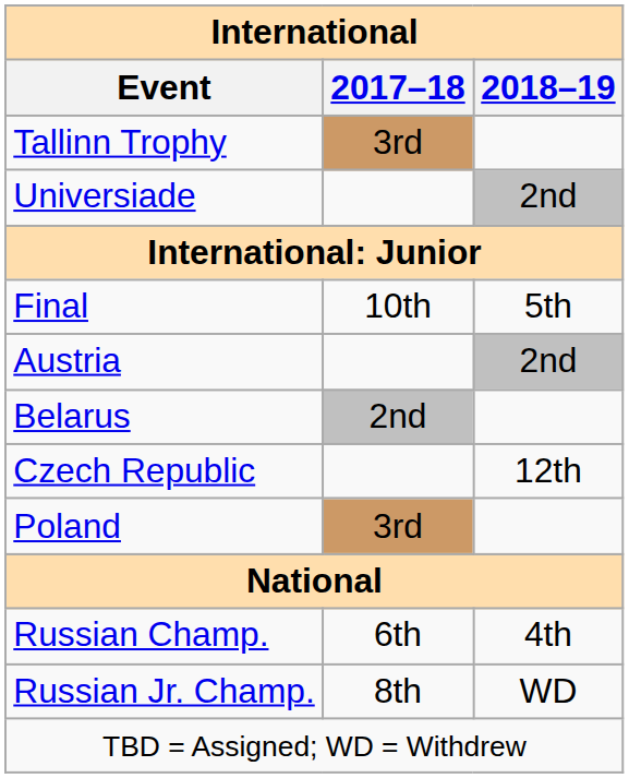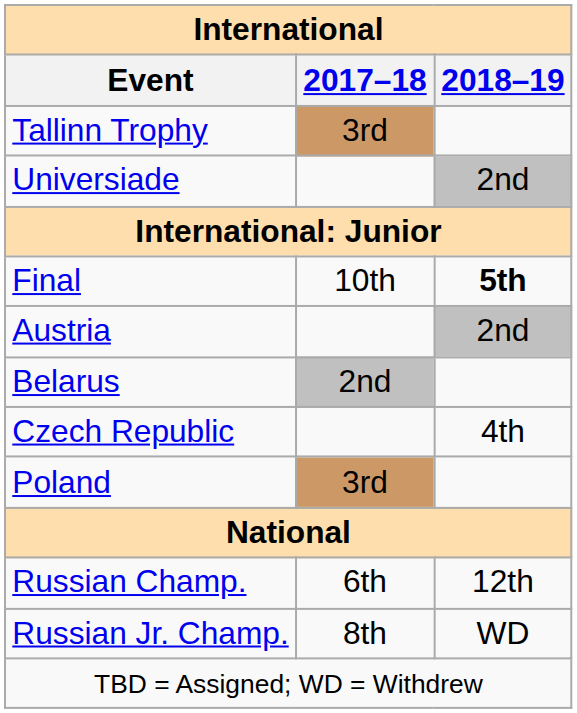 <table class="wikitable" style="text-align:center">
 <tr>
 <th style="background-color: #ffdead; " colspan=3 align=center>International</th>
 </tr>
 <tr>
 <th>Event</th>
 <th><a href='#'>2017–18</a></th>
 <th><a href='#'>2018–19</a></th>
 </tr>
 <tr>
 <td align=left> <a href='#'>Tallinn Trophy</a></td>
 <td bgcolor=cc9966>3rd</td>
 <td></td>
 </tr>
 <tr>
 <td align=left><a href='#'>Universiade</a></td>
 <td></td>
 <td bgcolor=silver>2nd</td>
 </tr>
 <tr>
 <th style="background-color: #ffdead; " colspan=3 align=center>International: Junior</th>
 </tr>
 <tr>
 <td align=left> <a href='#'>Final</a></td>
 <td>10th</td>
-<td>5th</td>
+<td><strong>5th</strong></td>
 </tr>
 <tr>
 <td align=left> <a href='#'>Austria</a></td>
 <td></td>
 <td bgcolor=silver>2nd</td>
 </tr>
 <tr>
 <td align=left> <a href='#'>Belarus</a></td>
 <td bgcolor=silver>2nd</td>
 <td></td>
 </tr>
 <tr>
 <td align=left> <a href='#'>Czech Republic</a></td>
 <td></td>
-<td>12th</td>
+<td>4th</td>
 </tr>
 <tr>
 <td align=left> <a href='#'>Poland</a></td>
 <td bgcolor=cc9966>3rd</td>
 <td></td>
 </tr>
 <tr>
 <th style="background-color: #ffdead; " colspan=3 align=center>National</th>
 </tr>
 <tr>
 <td align=left><a href='#'>Russian Champ.</a></td>
 <td>6th</td>
-<td>4th</td>
+<td>12th</td>
 </tr>
 <tr>
 <td align=left><a href='#'>Russian Jr. Champ.</a></td>
 <td>8th</td>
 <td>WD</td>
 </tr>
 <tr>
 <td colspan=3 align=center><small> TBD = Assigned; WD = Withdrew </small></td>
 </tr>
 </table>
